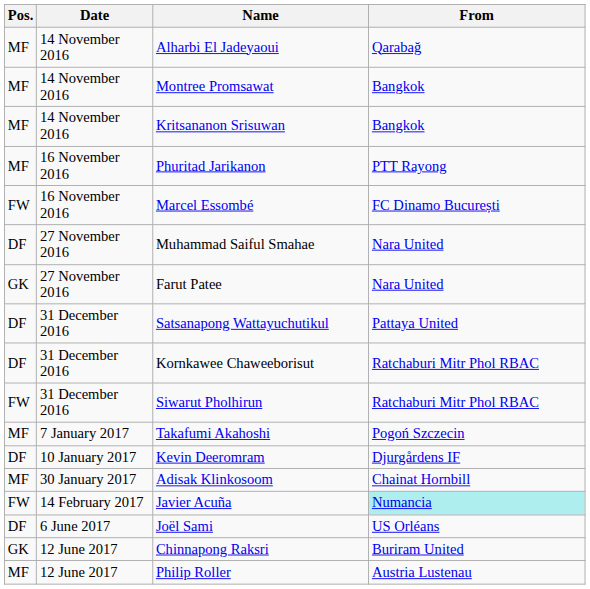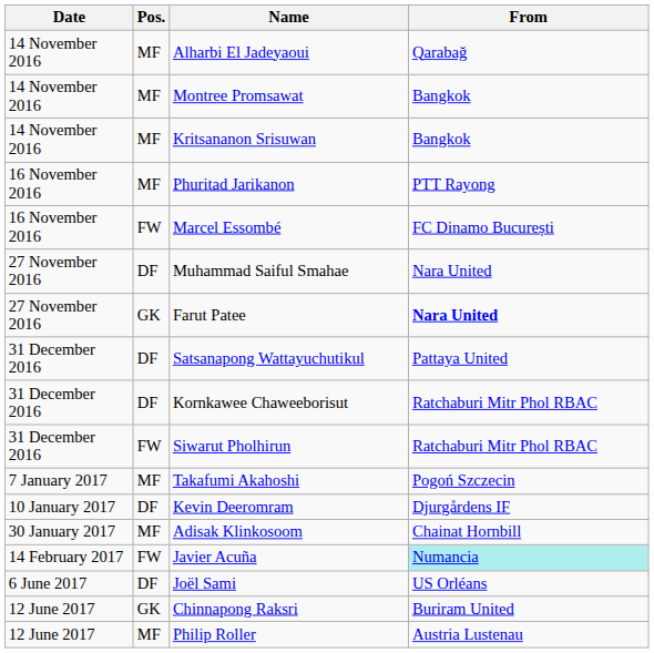 <table class="wikitable">
 <tr>
+<th width="120">Date</th>
 <th>Pos.</th>
-<th width="120">Date</th>
 <th width="230">Name</th>
 <th width="230">From</th>
 </tr>
 <tr>
+<td>14 November 2016</td>
 <td>MF</td>
-<td>14 November 2016</td>
 <td> <a href='#'>Alharbi El Jadeyaoui</a></td>
 <td> <a href='#'>Qarabağ</a></td>
 </tr>
 <tr>
+<td>14 November 2016</td>
 <td>MF</td>
-<td>14 November 2016</td>
 <td> <a href='#'>Montree Promsawat</a></td>
 <td> <a href='#'>Bangkok</a></td>
 </tr>
 <tr>
+<td>14 November 2016</td>
 <td>MF</td>
-<td>14 November 2016</td>
 <td> <a href='#'>Kritsananon Srisuwan</a></td>
 <td> <a href='#'>Bangkok</a></td>
 </tr>
 <tr>
+<td>16 November 2016</td>
 <td>MF</td>
-<td>16 November 2016</td>
 <td> <a href='#'>Phuritad Jarikanon</a></td>
 <td> <a href='#'>PTT Rayong</a></td>
 </tr>
 <tr>
+<td>16 November 2016</td>
 <td>FW</td>
-<td>16 November 2016</td>
 <td> <a href='#'>Marcel Essombé</a></td>
 <td> <a href='#'>FC Dinamo București</a></td>
 </tr>
 <tr>
+<td>27 November 2016</td>
 <td>DF</td>
-<td>27 November 2016</td>
 <td> Muhammad Saiful Smahae</td>
 <td> <a href='#'>Nara United</a></td>
 </tr>
 <tr>
+<td>27 November 2016</td>
 <td>GK</td>
-<td>27 November 2016</td>
 <td> Farut Patee</td>
-<td> <a href='#'>Nara United</a></td>
+<td><strong> <a href='#'>Nara United</a></strong></td>
 </tr>
 <tr>
+<td>31 December 2016</td>
 <td>DF</td>
-<td>31 December 2016</td>
 <td> <a href='#'>Satsanapong Wattayuchutikul</a></td>
 <td> <a href='#'>Pattaya United</a></td>
 </tr>
 <tr>
+<td>31 December 2016</td>
 <td>DF</td>
-<td>31 December 2016</td>
 <td> Kornkawee Chaweeborisut</td>
 <td> <a href='#'>Ratchaburi Mitr Phol RBAC</a></td>
 </tr>
 <tr>
+<td>31 December 2016</td>
 <td>FW</td>
-<td>31 December 2016</td>
 <td> <a href='#'>Siwarut Pholhirun</a></td>
 <td> <a href='#'>Ratchaburi Mitr Phol RBAC</a></td>
 </tr>
 <tr>
+<td>7 January 2017</td>
 <td>MF</td>
-<td>7 January 2017</td>
 <td> <a href='#'>Takafumi Akahoshi</a></td>
 <td> <a href='#'>Pogoń Szczecin</a></td>
 </tr>
 <tr>
+<td>10 January 2017</td>
 <td>DF</td>
-<td>10 January 2017</td>
 <td> <a href='#'>Kevin Deeromram</a></td>
 <td> <a href='#'>Djurgårdens IF</a></td>
 </tr>
 <tr>
+<td>30 January 2017</td>
 <td>MF</td>
-<td>30 January 2017</td>
 <td> <a href='#'>Adisak Klinkosoom</a></td>
 <td> <a href='#'>Chainat Hornbill</a></td>
 </tr>
 <tr>
+<td>14 February 2017</td>
 <td>FW</td>
-<td>14 February 2017</td>
 <td> <a href='#'>Javier Acuña</a></td>
 <td style="background: paleturquoise;"> <a href='#'>Numancia</a></td>
 </tr>
 <tr>
+<td>6 June 2017</td>
 <td>DF</td>
-<td>6 June 2017</td>
 <td> <a href='#'>Joël Sami</a></td>
 <td> <a href='#'>US Orléans</a></td>
 </tr>
 <tr>
+<td>12 June 2017</td>
 <td>GK</td>
-<td>12 June 2017</td>
 <td> <a href='#'>Chinnapong Raksri</a></td>
 <td> <a href='#'>Buriram United</a></td>
 </tr>
 <tr>
+<td>12 June 2017</td>
 <td>MF</td>
-<td>12 June 2017</td>
 <td> <a href='#'>Philip Roller</a></td>
 <td> <a href='#'>Austria Lustenau</a></td>
 </tr>
 </table>
